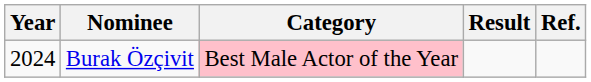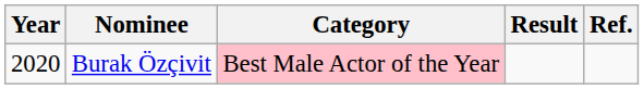 <table class="wikitable">
 <tr>
 <th>Year</th>
 <th>Nominee</th>
 <th>Category</th>
 <th>Result</th>
 <th>Ref.</th>
 </tr>
 <tr>
-<td>2024</td>
+<td>2020</td>
 <td><a href='#'>Burak Özçivit</a></td>
 <td style="background: pink;">Best Male Actor of the Year</td>
 <td></td>
 <td></td>
 </tr>
 </table>
